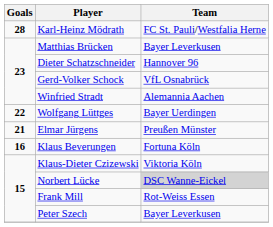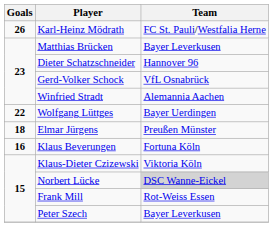 <table class="wikitable">
 <tr>
 <th>Goals</th>
 <th>Player</th>
 <th>Team</th>
 </tr>
 <tr>
-<td rowspan="1" align=center><strong>28</strong></td>
+<td rowspan="1" align=center><strong>26</strong></td>
 <td> <a href='#'>Karl-Heinz Mödrath</a></td>
 <td><a href='#'>FC St. Pauli</a>/<a href='#'>Westfalia Herne</a></td>
 </tr>
 <tr>
 <td rowspan="4" align=center><strong>23</strong></td>
 <td> <a href='#'>Matthias Brücken</a></td>
 <td><a href='#'>Bayer Leverkusen</a></td>
 </tr>
 <tr>
 <td> <a href='#'>Dieter Schatzschneider</a></td>
 <td><a href='#'>Hannover 96</a></td>
 </tr>
 <tr>
 <td> <a href='#'>Gerd-Volker Schock</a></td>
 <td><a href='#'>VfL Osnabrück</a></td>
 </tr>
 <tr>
 <td> <a href='#'>Winfried Stradt</a></td>
 <td><a href='#'>Alemannia Aachen</a></td>
 </tr>
 <tr>
 <td rowspan="1" align=center><strong>22</strong></td>
 <td> <a href='#'>Wolfgang Lüttges</a></td>
 <td><a href='#'>Bayer Uerdingen</a></td>
 </tr>
 <tr>
-<td rowspan="1" align=center><strong>21</strong></td>
+<td rowspan="1" align=center><strong>18</strong></td>
 <td> <a href='#'>Elmar Jürgens</a></td>
 <td><a href='#'>Preußen Münster</a></td>
 </tr>
 <tr>
 <td rowspan="1" align=center><strong>16</strong></td>
 <td> <a href='#'>Klaus Beverungen</a></td>
 <td><a href='#'>Fortuna Köln</a></td>
 </tr>
 <tr>
 <td rowspan="4" align=center><strong>15</strong></td>
 <td> <a href='#'>Klaus-Dieter Czizewski</a></td>
 <td><a href='#'>Viktoria Köln</a></td>
 </tr>
 <tr>
 <td> <a href='#'>Norbert Lücke</a></td>
 <td style="background: lightgrey;"><a href='#'>DSC Wanne-Eickel</a></td>
 </tr>
 <tr>
 <td> <a href='#'>Frank Mill</a></td>
 <td><a href='#'>Rot-Weiss Essen</a></td>
 </tr>
 <tr>
 <td> <a href='#'>Peter Szech</a></td>
 <td><a href='#'>Bayer Leverkusen</a></td>
 </tr>
 <tr>
 </tr>
 </table>
